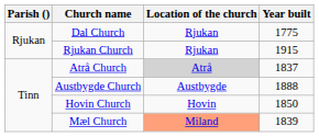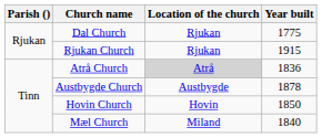 <table class="wikitable" style="text-align:center">
 <tr>
 <th>Parish ()</th>
 <th>Church name</th>
 <th>Location of the church</th>
 <th>Year built</th>
 </tr>
 <tr>
 <td rowspan="2">Rjukan</td>
 <td><a href='#'>Dal Church</a></td>
 <td><a href='#'>Rjukan</a></td>
 <td>1775</td>
 </tr>
 <tr>
 <td><a href='#'>Rjukan Church</a></td>
 <td><a href='#'>Rjukan</a></td>
 <td>1915</td>
 </tr>
 <tr>
 <td rowspan="4">Tinn</td>
 <td><a href='#'>Atrå Church</a></td>
 <td style="background: lightgrey;"><a href='#'>Atrå</a></td>
-<td>1837</td>
+<td>1836</td>
 </tr>
 <tr>
 <td><a href='#'>Austbygde Church</a></td>
 <td><a href='#'>Austbygde</a></td>
-<td>1888</td>
+<td>1878</td>
 </tr>
 <tr>
 <td><a href='#'>Hovin Church</a></td>
 <td><a href='#'>Hovin</a></td>
 <td>1850</td>
 </tr>
 <tr>
 <td><a href='#'>Mæl Church</a></td>
-<td style="background: lightsalmon;"><a href='#'>Miland</a></td>
-<td>1839</td>
+<td><a href='#'>Miland</a></td>
+<td>1840</td>
 </tr>
 </table>
